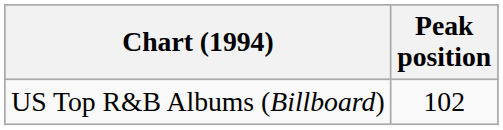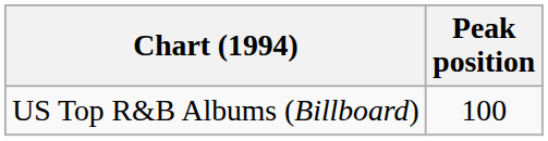 <table class="wikitable">
 <tr>
 <th>Chart (1994)</th>
 <th>Peak<br>position</th>
 </tr>
 <tr>
 <td>US Top R&B Albums (<em>Billboard</em>)</td>
-<td align="center">102</td>
+<td align="center">100</td>
 </tr>
 </table>
